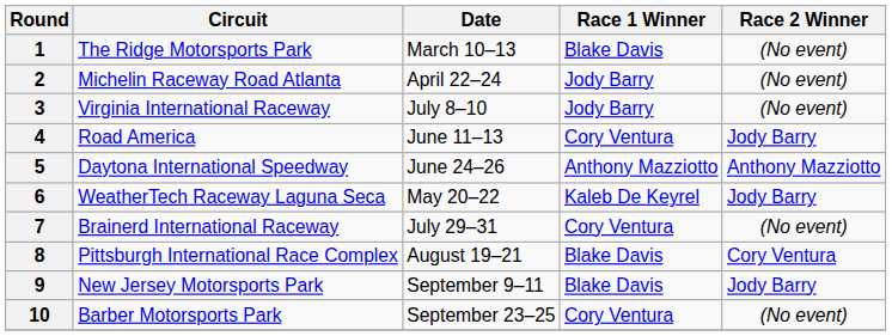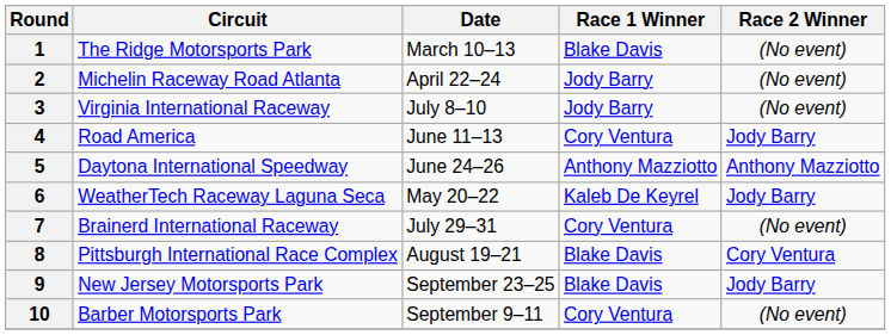 <table class="wikitable" style="font-size: 85%">
 <tr>
 <th>Round</th>
 <th>Circuit</th>
 <th>Date</th>
 <th>Race 1 Winner</th>
 <th>Race 2 Winner</th>
 </tr>
 <tr>
 <th>1</th>
 <td> <a href='#'>The Ridge Motorsports Park</a></td>
 <td>March 10–13</td>
 <td> <a href='#'>Blake Davis</a></td>
 <td align=center><em>(No event)</em></td>
 </tr>
 <tr>
 <th>2</th>
 <td> <a href='#'>Michelin Raceway Road Atlanta</a></td>
 <td>April 22–24</td>
 <td> <a href='#'>Jody Barry</a></td>
 <td align=center><em>(No event)</em></td>
 </tr>
 <tr>
 <th>3</th>
 <td> <a href='#'>Virginia International Raceway</a></td>
 <td>July 8–10</td>
 <td> <a href='#'>Jody Barry</a></td>
 <td align=center><em>(No event)</em></td>
 </tr>
 <tr>
 <th>4</th>
 <td> <a href='#'>Road America</a></td>
 <td>June 11–13</td>
 <td> <a href='#'>Cory Ventura</a></td>
 <td> <a href='#'>Jody Barry</a></td>
 </tr>
 <tr>
 <th>5</th>
 <td> <a href='#'>Daytona International Speedway</a></td>
 <td>June 24–26</td>
 <td> <a href='#'>Anthony Mazziotto</a></td>
 <td> <a href='#'>Anthony Mazziotto</a></td>
 </tr>
 <tr>
 <th>6</th>
 <td> <a href='#'>WeatherTech Raceway Laguna Seca</a></td>
 <td>May 20–22</td>
 <td> <a href='#'>Kaleb De Keyrel</a></td>
 <td> <a href='#'>Jody Barry</a></td>
 </tr>
 <tr>
 <th>7</th>
 <td> <a href='#'>Brainerd International Raceway</a></td>
 <td>July 29–31</td>
 <td> <a href='#'>Cory Ventura</a></td>
 <td align=center><em>(No event)</em></td>
 </tr>
 <tr>
 <th>8</th>
 <td> <a href='#'>Pittsburgh International Race Complex</a></td>
 <td>August 19–21</td>
 <td> <a href='#'>Blake Davis</a></td>
 <td> <a href='#'>Cory Ventura</a></td>
 </tr>
 <tr>
 <th>9</th>
 <td> <a href='#'>New Jersey Motorsports Park</a></td>
-<td>September 9–11</td>
+<td>September 23–25</td>
 <td> <a href='#'>Blake Davis</a></td>
 <td> <a href='#'>Jody Barry</a></td>
 </tr>
 <tr>
 <th>10</th>
 <td> <a href='#'>Barber Motorsports Park</a></td>
-<td>September 23–25</td>
+<td>September 9–11</td>
 <td> <a href='#'>Cory Ventura</a></td>
 <td align=center><em>(No event)</em></td>
 </tr>
 <tr>
 </tr>
 </table>
